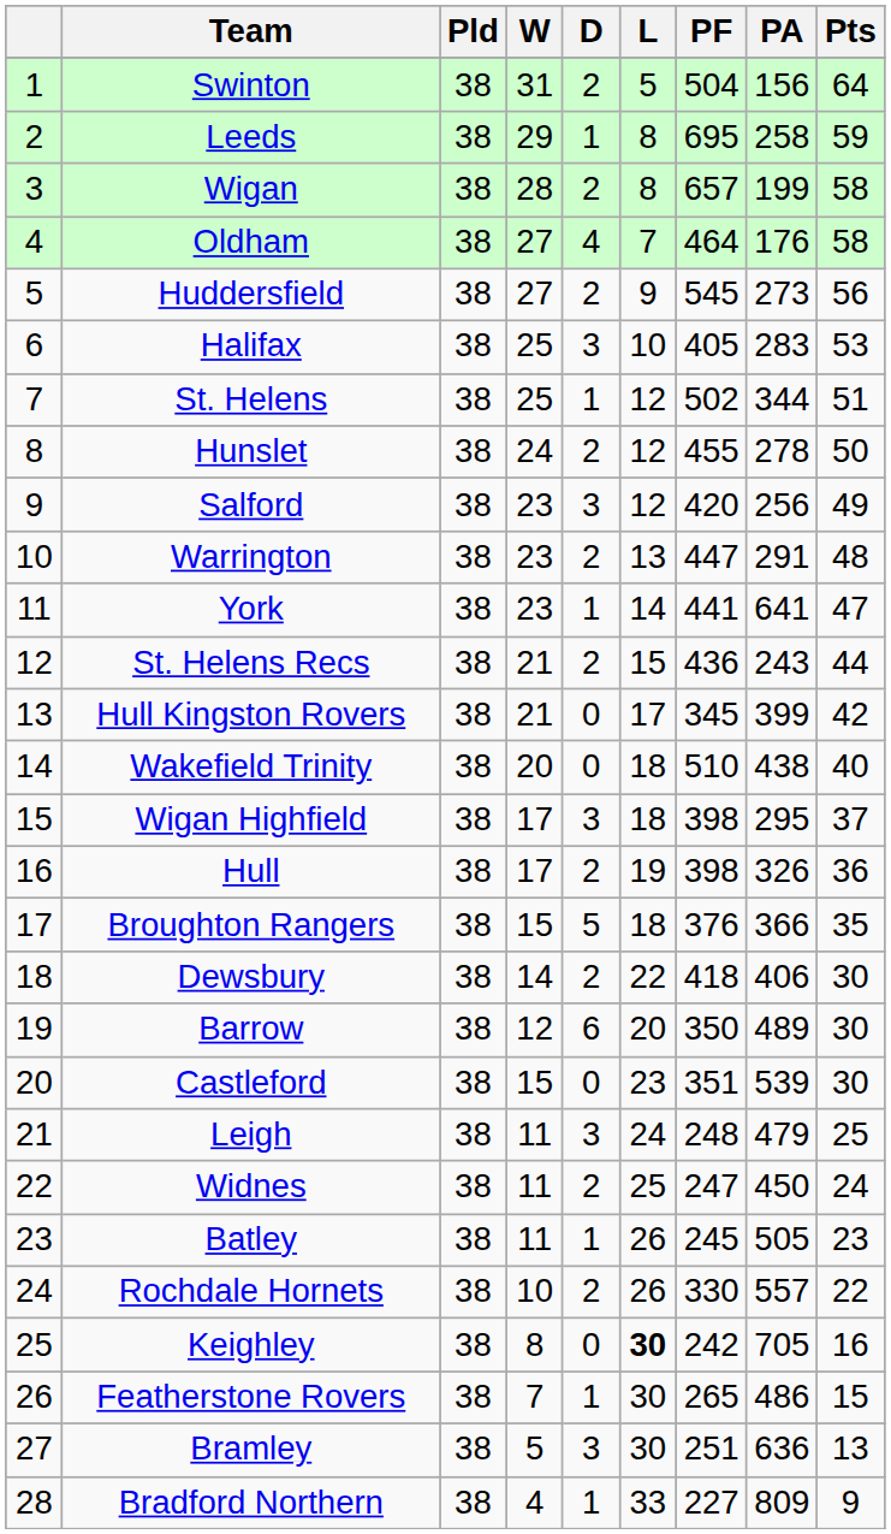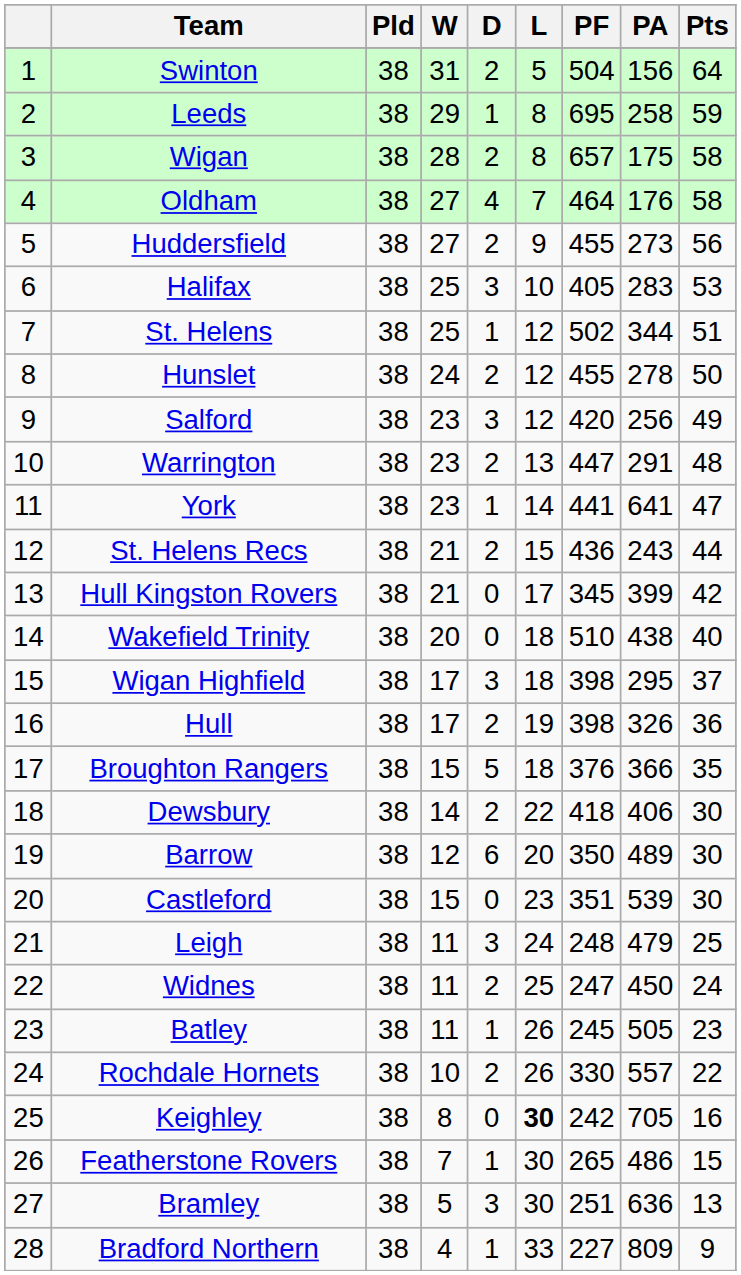 <table class="wikitable" style="text-align:center;">
 <tr>
 <th width=20 abbr="Position"></th>
 <th width=175>Team</th>
 <th width=20 abbr="Played">Pld</th>
 <th width=20 abbr="Won">W</th>
 <th width=20 abbr="Drawn">D</th>
 <th width=20 abbr="Lost">L</th>
 <th width=20 abbr="Points for">PF</th>
 <th width=20 abbr="Points against">PA</th>
 <th width=20 abbr="Points">Pts</th>
 </tr>
 <tr>
 </tr>
 <tr align=center style="background:#ccffcc;color:">
 <td>1</td>
 <td><a href='#'>Swinton</a></td>
 <td>38</td>
 <td>31</td>
 <td>2</td>
 <td>5</td>
 <td>504</td>
 <td>156</td>
 <td>64</td>
 </tr>
 <tr align=center style="background:#ccffcc;color:">
 <td>2</td>
 <td><a href='#'>Leeds</a></td>
 <td>38</td>
 <td>29</td>
 <td>1</td>
 <td>8</td>
 <td>695</td>
 <td>258</td>
 <td>59</td>
 </tr>
 <tr align=center style="background:#ccffcc;color:">
 <td>3</td>
 <td><a href='#'>Wigan</a></td>
 <td>38</td>
 <td>28</td>
 <td>2</td>
 <td>8</td>
 <td>657</td>
-<td>199</td>
+<td>175</td>
 <td>58</td>
 </tr>
 <tr align=center style="background:#ccffcc;color:">
 <td>4</td>
 <td><a href='#'>Oldham</a></td>
 <td>38</td>
 <td>27</td>
 <td>4</td>
 <td>7</td>
 <td>464</td>
 <td>176</td>
 <td>58</td>
 </tr>
 <tr align=center style="background:">
 <td>5</td>
 <td><a href='#'>Huddersfield</a></td>
 <td>38</td>
 <td>27</td>
 <td>2</td>
 <td>9</td>
-<td>545</td>
+<td>455</td>
 <td>273</td>
 <td>56</td>
 </tr>
 <tr align=center style="background:">
 <td>6</td>
 <td><a href='#'>Halifax</a></td>
 <td>38</td>
 <td>25</td>
 <td>3</td>
 <td>10</td>
 <td>405</td>
 <td>283</td>
 <td>53</td>
 </tr>
 <tr align=center style="background:">
 <td>7</td>
 <td><a href='#'>St. Helens</a></td>
 <td>38</td>
 <td>25</td>
 <td>1</td>
 <td>12</td>
 <td>502</td>
 <td>344</td>
 <td>51</td>
 </tr>
 <tr align=center style="background:">
 <td>8</td>
 <td><a href='#'>Hunslet</a></td>
 <td>38</td>
 <td>24</td>
 <td>2</td>
 <td>12</td>
 <td>455</td>
 <td>278</td>
 <td>50</td>
 </tr>
 <tr align=center style="background:">
 <td>9</td>
 <td><a href='#'>Salford</a></td>
 <td>38</td>
 <td>23</td>
 <td>3</td>
 <td>12</td>
 <td>420</td>
 <td>256</td>
 <td>49</td>
 </tr>
 <tr align=center style="background:">
 <td>10</td>
 <td><a href='#'>Warrington</a></td>
 <td>38</td>
 <td>23</td>
 <td>2</td>
 <td>13</td>
 <td>447</td>
 <td>291</td>
 <td>48</td>
 </tr>
 <tr align=center style="background:">
 <td>11</td>
 <td><a href='#'>York</a></td>
 <td>38</td>
 <td>23</td>
 <td>1</td>
 <td>14</td>
 <td>441</td>
 <td>641</td>
 <td>47</td>
 </tr>
 <tr align=center style="background:">
 <td>12</td>
 <td><a href='#'>St. Helens Recs</a></td>
 <td>38</td>
 <td>21</td>
 <td>2</td>
 <td>15</td>
 <td>436</td>
 <td>243</td>
 <td>44</td>
 </tr>
 <tr align=center style="background:">
 <td>13</td>
 <td><a href='#'>Hull Kingston Rovers</a></td>
 <td>38</td>
 <td>21</td>
 <td>0</td>
 <td>17</td>
 <td>345</td>
 <td>399</td>
 <td>42</td>
 </tr>
 <tr align=center style="background:">
 <td>14</td>
 <td><a href='#'>Wakefield Trinity</a></td>
 <td>38</td>
 <td>20</td>
 <td>0</td>
 <td>18</td>
 <td>510</td>
 <td>438</td>
 <td>40</td>
 </tr>
 <tr align=center style="background:">
 <td>15</td>
 <td><a href='#'>Wigan Highfield</a></td>
 <td>38</td>
 <td>17</td>
 <td>3</td>
 <td>18</td>
 <td>398</td>
 <td>295</td>
 <td>37</td>
 </tr>
 <tr align=center style="background:">
 <td>16</td>
 <td><a href='#'>Hull</a></td>
 <td>38</td>
 <td>17</td>
 <td>2</td>
 <td>19</td>
 <td>398</td>
 <td>326</td>
 <td>36</td>
 </tr>
 <tr align=center style="background:">
 <td>17</td>
 <td><a href='#'>Broughton Rangers</a></td>
 <td>38</td>
 <td>15</td>
 <td>5</td>
 <td>18</td>
 <td>376</td>
 <td>366</td>
 <td>35</td>
 </tr>
 <tr align=center style="background:">
 <td>18</td>
 <td><a href='#'>Dewsbury</a></td>
 <td>38</td>
 <td>14</td>
 <td>2</td>
 <td>22</td>
 <td>418</td>
 <td>406</td>
 <td>30</td>
 </tr>
 <tr align=center style="background:">
 <td>19</td>
 <td><a href='#'>Barrow</a></td>
 <td>38</td>
 <td>12</td>
 <td>6</td>
 <td>20</td>
 <td>350</td>
 <td>489</td>
 <td>30</td>
 </tr>
 <tr align=center style="background:">
 <td>20</td>
 <td><a href='#'>Castleford</a></td>
 <td>38</td>
 <td>15</td>
 <td>0</td>
 <td>23</td>
 <td>351</td>
 <td>539</td>
 <td>30</td>
 </tr>
 <tr align=center style="background:">
 <td>21</td>
 <td><a href='#'>Leigh</a></td>
 <td>38</td>
 <td>11</td>
 <td>3</td>
 <td>24</td>
 <td>248</td>
 <td>479</td>
 <td>25</td>
 </tr>
 <tr align=center style="background:">
 <td>22</td>
 <td><a href='#'>Widnes</a></td>
 <td>38</td>
 <td>11</td>
 <td>2</td>
 <td>25</td>
 <td>247</td>
 <td>450</td>
 <td>24</td>
 </tr>
 <tr align=center style="background:">
 <td>23</td>
 <td><a href='#'>Batley</a></td>
 <td>38</td>
 <td>11</td>
 <td>1</td>
 <td>26</td>
 <td>245</td>
 <td>505</td>
 <td>23</td>
 </tr>
 <tr align=center style="background:">
 <td>24</td>
 <td><a href='#'>Rochdale Hornets</a></td>
 <td>38</td>
 <td>10</td>
 <td>2</td>
 <td>26</td>
 <td>330</td>
 <td>557</td>
 <td>22</td>
 </tr>
 <tr align=center style="background:">
 <td>25</td>
 <td><a href='#'>Keighley</a></td>
 <td>38</td>
 <td>8</td>
 <td>0</td>
 <td><strong>30</strong></td>
 <td>242</td>
 <td>705</td>
 <td>16</td>
 </tr>
 <tr align=center style="background:">
 <td>26</td>
 <td><a href='#'>Featherstone Rovers</a></td>
 <td>38</td>
 <td>7</td>
 <td>1</td>
 <td>30</td>
 <td>265</td>
 <td>486</td>
 <td>15</td>
 </tr>
 <tr align=center style="background:">
 <td>27</td>
 <td><a href='#'>Bramley</a></td>
 <td>38</td>
 <td>5</td>
 <td>3</td>
 <td>30</td>
 <td>251</td>
 <td>636</td>
 <td>13</td>
 </tr>
 <tr align=center style="background:">
 <td>28</td>
 <td><a href='#'>Bradford Northern</a></td>
 <td>38</td>
 <td>4</td>
 <td>1</td>
 <td>33</td>
 <td>227</td>
 <td>809</td>
 <td>9</td>
 </tr>
 <tr>
 </tr>
 </table>
